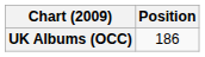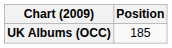 <table class="wikitable sortable plainrowheaders">
 <tr>
 <th>Chart (2009)</th>
 <th>Position</th>
 </tr>
 <tr>
 <th scope="row">UK Albums (OCC)</th>
-<td style="text-align:center;">186</td>
+<td style="text-align:center;">185</td>
 </tr>
 </table>
